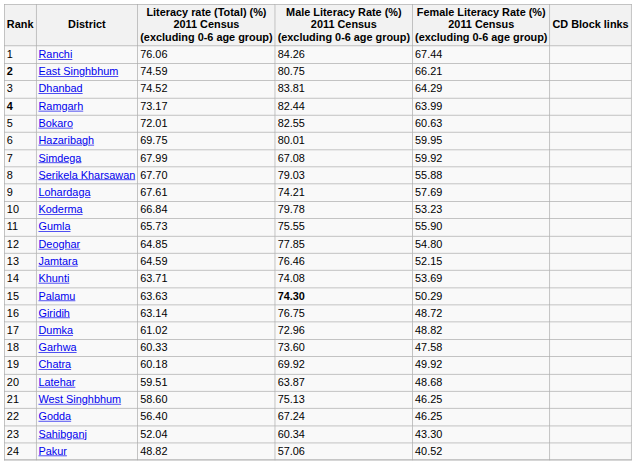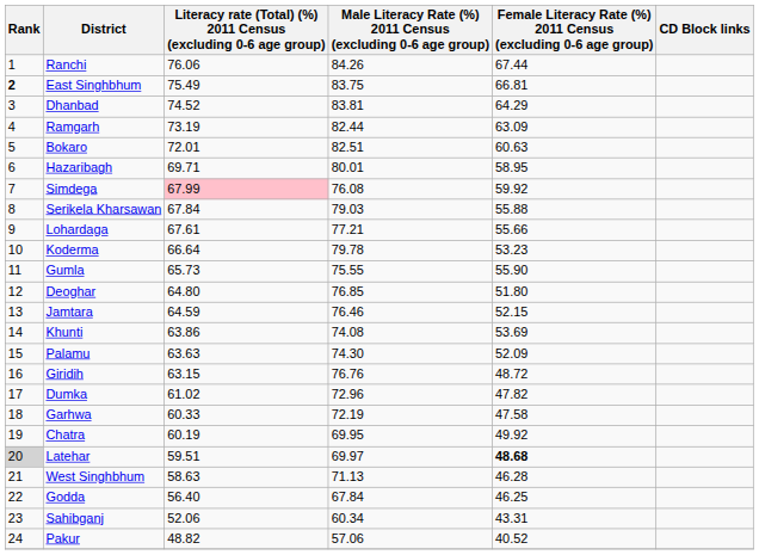 <table class="wikitable sortable">
 <tr>
 <th>Rank</th>
 <th>District</th>
 <th>Literacy rate (Total) (%) <br> 2011 Census <br> (excluding 0-6 age group)</th>
 <th>Male Literacy Rate (%)<br> 2011 Census <br> (excluding 0-6 age group)</th>
 <th>Female Literacy Rate (%) <br> 2011 Census <br> (excluding 0-6 age group)</th>
 <th>CD Block links</th>
 </tr>
 <tr>
 <td>1</td>
 <td><a href='#'>Ranchi</a></td>
 <td>76.06</td>
 <td>84.26</td>
 <td>67.44</td>
 <td></td>
 </tr>
 <tr>
 <td><strong>2</strong></td>
 <td><a href='#'>East Singhbhum</a></td>
-<td>74.59</td>
-<td>80.75</td>
-<td>66.21</td>
+<td>75.49</td>
+<td>83.75</td>
+<td>66.81</td>
 <td></td>
 </tr>
 <tr>
 <td>3</td>
 <td><a href='#'>Dhanbad</a></td>
 <td>74.52</td>
 <td>83.81</td>
 <td>64.29</td>
 <td></td>
 </tr>
 <tr>
-<td><strong>4</strong></td>
+<td>4</td>
 <td><a href='#'>Ramgarh</a></td>
-<td>73.17</td>
+<td>73.19</td>
 <td>82.44</td>
-<td>63.99</td>
+<td>63.09</td>
 <td></td>
 </tr>
 <tr>
 <td>5</td>
 <td><a href='#'>Bokaro</a></td>
 <td>72.01</td>
-<td>82.55</td>
+<td>82.51</td>
 <td>60.63</td>
 <td></td>
 </tr>
 <tr>
 <td>6</td>
 <td><a href='#'>Hazaribagh</a></td>
-<td>69.75</td>
+<td>69.71</td>
 <td>80.01</td>
-<td>59.95</td>
+<td>58.95</td>
 <td></td>
 </tr>
 <tr>
 <td>7</td>
 <td><a href='#'>Simdega</a></td>
-<td>67.99</td>
-<td>67.08</td>
+<td style="background: pink;">67.99</td>
+<td>76.08</td>
 <td>59.92</td>
 <td></td>
 </tr>
 <tr>
 <td>8</td>
 <td><a href='#'>Serikela Kharsawan</a></td>
-<td>67.70</td>
+<td>67.84</td>
 <td>79.03</td>
 <td>55.88</td>
 <td></td>
 </tr>
 <tr>
 <td>9</td>
 <td><a href='#'>Lohardaga</a></td>
 <td>67.61</td>
-<td>74.21</td>
-<td>57.69</td>
+<td>77.21</td>
+<td>55.66</td>
 <td></td>
 </tr>
 <tr>
 <td>10</td>
 <td><a href='#'>Koderma</a></td>
-<td>66.84</td>
+<td>66.64</td>
 <td>79.78</td>
 <td>53.23</td>
 <td></td>
 </tr>
 <tr>
 <td>11</td>
 <td><a href='#'>Gumla</a></td>
 <td>65.73</td>
 <td>75.55</td>
 <td>55.90</td>
 <td></td>
 </tr>
 <tr>
 <td>12</td>
 <td><a href='#'>Deoghar</a></td>
-<td>64.85</td>
-<td>77.85</td>
-<td>54.80</td>
+<td>64.80</td>
+<td>76.85</td>
+<td>51.80</td>
 <td></td>
 </tr>
 <tr>
 <td>13</td>
 <td><a href='#'>Jamtara</a></td>
 <td>64.59</td>
 <td>76.46</td>
 <td>52.15</td>
 <td></td>
 </tr>
 <tr>
 <td>14</td>
 <td><a href='#'>Khunti</a></td>
-<td>63.71</td>
+<td>63.86</td>
 <td>74.08</td>
 <td>53.69</td>
 <td></td>
 </tr>
 <tr>
 <td>15</td>
 <td><a href='#'>Palamu</a></td>
 <td>63.63</td>
-<td><strong>74.30</strong></td>
-<td>50.29</td>
+<td>74.30</td>
+<td>52.09</td>
 <td></td>
 </tr>
 <tr>
 <td>16</td>
 <td><a href='#'>Giridih</a></td>
-<td>63.14</td>
-<td>76.75</td>
+<td>63.15</td>
+<td>76.76</td>
 <td>48.72</td>
 <td></td>
 </tr>
 <tr>
 <td>17</td>
 <td><a href='#'>Dumka</a></td>
 <td>61.02</td>
 <td>72.96</td>
-<td>48.82</td>
+<td>47.82</td>
 <td></td>
 </tr>
 <tr>
 <td>18</td>
 <td><a href='#'>Garhwa</a></td>
 <td>60.33</td>
-<td>73.60</td>
+<td>72.19</td>
 <td>47.58</td>
 <td></td>
 </tr>
 <tr>
 <td>19</td>
 <td><a href='#'>Chatra</a></td>
-<td>60.18</td>
-<td>69.92</td>
+<td>60.19</td>
+<td>69.95</td>
 <td>49.92</td>
 <td></td>
 </tr>
 <tr>
-<td>20</td>
+<td style="background: lightgrey;">20</td>
 <td><a href='#'>Latehar</a></td>
 <td>59.51</td>
-<td>63.87</td>
-<td>48.68</td>
+<td>69.97</td>
+<td><strong>48.68</strong></td>
 <td></td>
 </tr>
 <tr>
 <td>21</td>
 <td><a href='#'>West Singhbhum</a></td>
-<td>58.60</td>
-<td>75.13</td>
-<td>46.25</td>
+<td>58.63</td>
+<td>71.13</td>
+<td>46.28</td>
 <td></td>
 </tr>
 <tr>
 <td>22</td>
 <td><a href='#'>Godda</a></td>
 <td>56.40</td>
-<td>67.24</td>
+<td>67.84</td>
 <td>46.25</td>
 <td></td>
 </tr>
 <tr>
 <td>23</td>
 <td><a href='#'>Sahibganj</a></td>
-<td>52.04</td>
+<td>52.06</td>
 <td>60.34</td>
-<td>43.30</td>
+<td>43.31</td>
 <td></td>
 </tr>
 <tr>
 <td>24</td>
 <td><a href='#'>Pakur</a></td>
 <td>48.82</td>
 <td>57.06</td>
 <td>40.52</td>
 <td></td>
 </tr>
 <tr>
 </tr>
 </table>
